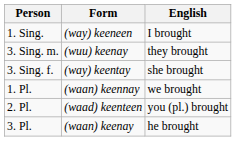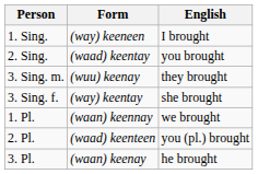 <table class="wikitable">
 <tr>
 <th class="hintergrundfarbe6">Person</th>
 <th class="hintergrundfarbe6">Form</th>
 <th class="hintergrundfarbe6">English</th>
 </tr>
 <tr>
 <td>1. Sing.</td>
 <td><em>(way) keeneen</em></td>
 <td>I brought</td>
+</tr>
+<tr>
+<td>2. Sing.</td>
+<td><em>(waad) keentay</em></td>
+<td>you brought</td>
 </tr>
 <tr>
 <td>3. Sing. m.</td>
 <td><em>(wuu) keenay</em></td>
 <td>they brought</td>
 </tr>
 <tr>
 <td>3. Sing. f.</td>
 <td><em>(way) keentay</em></td>
 <td>she brought</td>
 </tr>
 <tr>
 <td>1. Pl.</td>
 <td><em>(waan) keennay</em></td>
 <td>we brought</td>
 </tr>
 <tr>
 <td>2. Pl.</td>
 <td><em>(waad) keenteen</em></td>
 <td>you (pl.) brought</td>
 </tr>
 <tr>
 <td>3. Pl.</td>
 <td><em>(waan) keenay</em></td>
 <td>he brought</td>
 </tr>
 </table>
